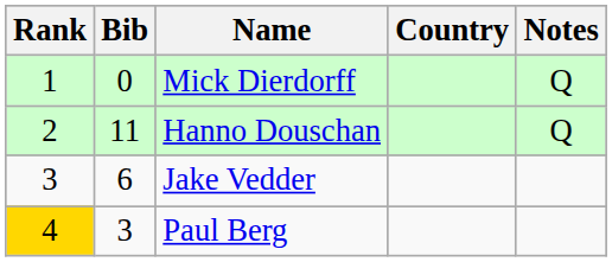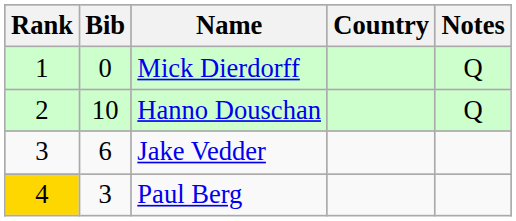 <table class="wikitable" style="text-align:center;">
 <tr>
 <th>Rank</th>
 <th>Bib</th>
 <th>Name</th>
 <th>Country</th>
 <th>Notes</th>
 </tr>
 <tr bgcolor=ccffcc>
 <td>1</td>
 <td>0</td>
 <td align=left><a href='#'>Mick Dierdorff</a></td>
 <td align=left></td>
 <td>Q</td>
 </tr>
 <tr bgcolor=ccffcc>
 <td>2</td>
-<td>11</td>
+<td>10</td>
 <td align=left><a href='#'>Hanno Douschan</a></td>
 <td align=left></td>
 <td>Q</td>
 </tr>
 <tr>
 <td>3</td>
 <td>6</td>
 <td align=left><a href='#'>Jake Vedder</a></td>
 <td align=left></td>
 <td></td>
 </tr>
 <tr>
 <td style="background: gold;">4</td>
 <td>3</td>
 <td align=left><a href='#'>Paul Berg</a></td>
 <td align=left></td>
 <td></td>
 </tr>
 </table>
